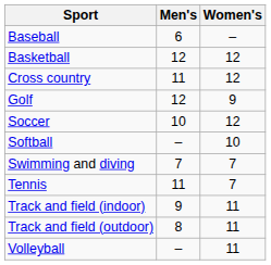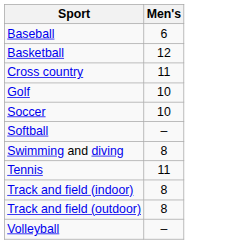 <table class="wikitable" style=text-align:center>
 <tr>
 <th>Sport</th>
 <th>Men's</th>
-<th>Women's</th>
 </tr>
 <tr>
 <td align=left><a href='#'>Baseball</a></td>
 <td>6</td>
-<td>–</td>
 </tr>
 <tr>
 <td align=left><a href='#'>Basketball</a></td>
-<td>12</td>
 <td>12</td>
 </tr>
 <tr>
 <td align=left><a href='#'>Cross country</a></td>
 <td>11</td>
-<td>12</td>
 </tr>
 <tr>
 <td align=left><a href='#'>Golf</a></td>
-<td>12</td>
-<td>9</td>
+<td>10</td>
 </tr>
 <tr>
 <td align=left><a href='#'>Soccer</a></td>
 <td>10</td>
-<td>12</td>
 </tr>
 <tr>
 <td align=left><a href='#'>Softball</a></td>
 <td>–</td>
-<td>10</td>
 </tr>
 <tr>
 <td align=left><a href='#'>Swimming</a> and <a href='#'>diving</a></td>
-<td>7</td>
-<td>7</td>
+<td>8</td>
 </tr>
 <tr>
 <td align=left><a href='#'>Tennis</a></td>
 <td>11</td>
-<td>7</td>
 </tr>
 <tr>
 <td align=left><a href='#'>Track and field (indoor)</a></td>
-<td>9</td>
-<td>11</td>
+<td>8</td>
 </tr>
 <tr>
 <td align=left><a href='#'>Track and field (outdoor)</a></td>
 <td>8</td>
-<td>11</td>
 </tr>
 <tr>
 <td align=left><a href='#'>Volleyball</a></td>
 <td>–</td>
-<td>11</td>
 </tr>
 </table>
